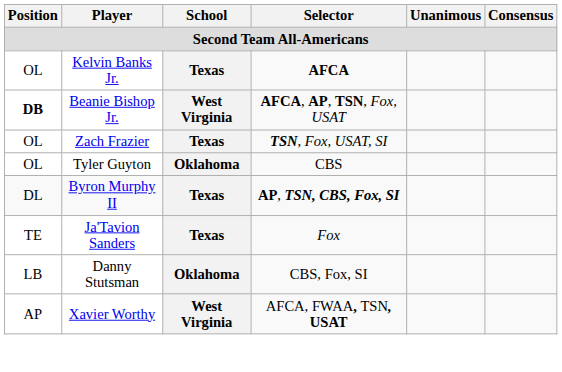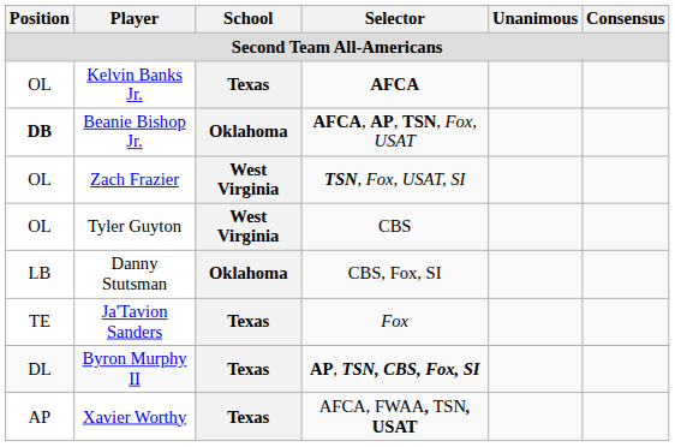 <table class="wikitable">
 <tr>
 <th>Position</th>
 <th>Player</th>
 <th>School</th>
 <th>Selector</th>
 <th>Unanimous</th>
 <th>Consensus</th>
 </tr>
 <tr>
 <td colspan="6" style="text-align:center; background:#ddd;"><strong>Second Team All-Americans</strong></td>
 </tr>
 <tr style="text-align:center;">
 <td style="background:white">OL</td>
 <td style="background:white"><a href='#'>Kelvin Banks Jr.</a></td>
 <th>Texas</th>
 <td><strong>AFCA</strong></td>
 <td></td>
 <td></td>
 </tr>
 <tr style="text-align:center;">
 <td style="background:white"><strong>DB</strong></td>
 <td style="background:white"><a href='#'>Beanie Bishop Jr.</a></td>
-<th>West Virginia</th>
+<th>Oklahoma</th>
 <td><strong>AFCA</strong>, <strong>AP</strong>, <strong>TSN</strong>, <em>Fox, USAT</em></td>
 <td></td>
 <td></td>
 </tr>
 <tr style="text-align:center;">
 <td style="background:white">OL</td>
 <td style="background:white"><a href='#'>Zach Frazier</a></td>
-<th>Texas</th>
+<th>West Virginia</th>
 <td><strong><em>TSN</em></strong>, <em>Fox, USAT, SI</em></td>
 <td></td>
 <td></td>
 </tr>
 <tr style="text-align:center;">
 <td style="background:white">OL</td>
 <td style="background:white">Tyler Guyton</td>
+<th>West Virginia</th>
+<td></em>CBS<em></td>
+<td></td>
+<td></td>
+</tr>
+<tr style="text-align:center;">
+<td style="background:white">LB</td>
+<td style="background:white">Danny Stutsman</td>
 <th>Oklahoma</th>
-<td></em>CBS<em></td>
+<td></em>CBS, Fox, SI<em></td>
+<td></td>
+<td></td>
+</tr>
+<tr style="text-align:center;">
+<td style="background:white">TE</td>
+<td style="background:white"><a href='#'>Ja'Tavion Sanders</a></td>
+<th>Texas</th>
+<td><em>Fox</em></td>
 <td></td>
 <td></td>
 </tr>
 <tr style="text-align:center;">
 <td>DL</td>
 <td><a href='#'>Byron Murphy II</a></td>
 <th>Texas</th>
 <td><strong>AP</strong>, <strong><em>TSN<em>,<strong> </em>CBS, Fox, SI<em></td>
 <td></td>
 <td></td>
 </tr>
 <tr style="text-align:center;">
-<td style="background:white">TE</td>
-<td style="background:white"><a href='#'>Ja'Tavion Sanders</a></td>
-<th>Texas</th>
-<td><em>Fox</em></td>
-<td></td>
-<td></td>
-</tr>
-<tr style="text-align:center;">
-<td style="background:white">LB</td>
-<td style="background:white">Danny Stutsman</td>
-<th>Oklahoma</th>
-<td></em>CBS, Fox, SI<em></td>
-<td></td>
-<td></td>
-</tr>
-<tr style="text-align:center;">
 <td style="background:white">AP</td>
 <td style="background:white"><a href='#'>Xavier Worthy</a></td>
-<th>West Virginia</th>
+<th>Texas</th>
 <td></strong>AFCA, FWAA<strong>, </em></strong>TSN<strong><em>, </em>USAT<em></td>
 <td></td>
 <td></td>
 </tr>
 </table>
